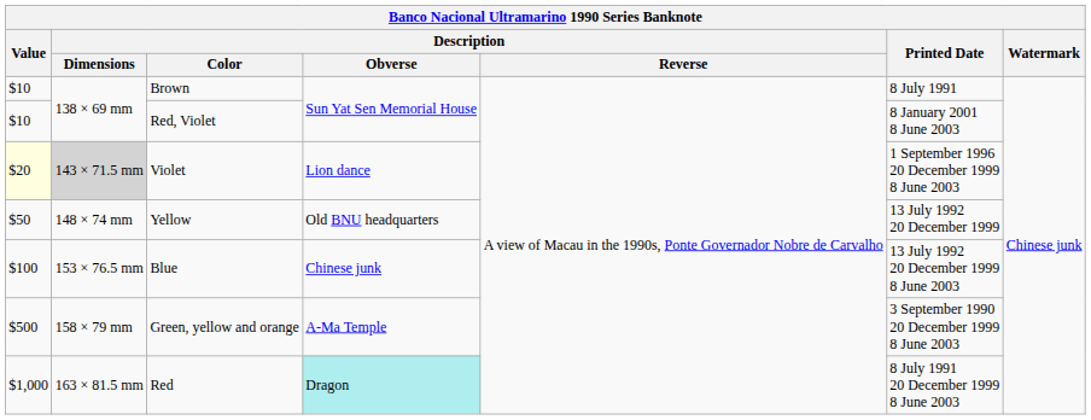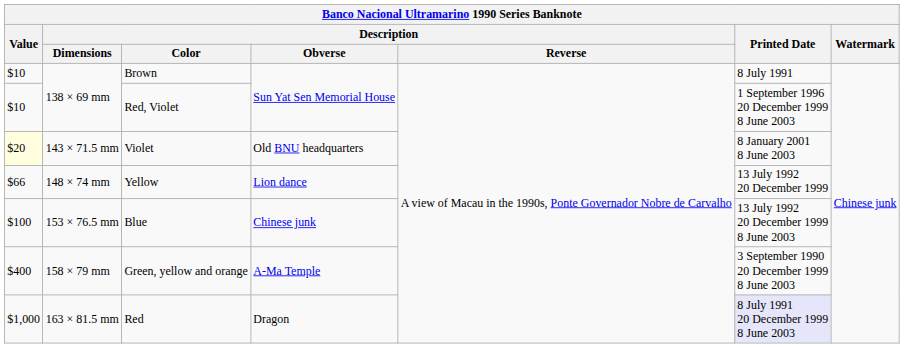 <table class="wikitable" style="font-size: 90%">
 <tr>
 <th colspan="9"><a href='#'>Banco Nacional Ultramarino</a> 1990 Series Banknote</th>
 </tr>
 <tr>
 <th ! rowspan="2">Value</th>
 <th colspan="4">Description</th>
 <th rowspan="2">Printed Date</th>
 <th rowspan="2">Watermark</th>
 </tr>
 <tr>
 <th>Dimensions</th>
 <th>Color</th>
 <th>Obverse</th>
 <th>Reverse</th>
 </tr>
 <tr>
 <td>$10</td>
 <td rowspan="2">138 × 69 mm</td>
 <td>Brown</td>
 <td rowspan="2"><a href='#'>Sun Yat Sen Memorial House</a></td>
 <td rowspan="7">A view of Macau in the 1990s, <a href='#'>Ponte Governador Nobre de Carvalho</a></td>
 <td>8 July 1991</td>
 <td rowspan="7"><a href='#'>Chinese junk</a></td>
 </tr>
 <tr>
 <td>$10</td>
 <td>Red, Violet</td>
+<td>1 September 1996<br>20 December 1999<br>8 June 2003</td>
+</tr>
+<tr>
+<td style="background: lightyellow;">$20</td>
+<td>143 × 71.5 mm</td>
+<td>Violet</td>
+<td>Old <a href='#'>BNU</a> headquarters</td>
 <td>8 January 2001<br>8 June 2003</td>
 </tr>
 <tr>
-<td style="background: lightyellow;">$20</td>
-<td style="background: lightgrey;">143 × 71.5 mm</td>
-<td>Violet</td>
-<td><a href='#'>Lion dance</a></td>
-<td>1 September 1996<br>20 December 1999<br>8 June 2003</td>
-</tr>
-<tr>
-<td>$50</td>
+<td>$66</td>
 <td>148 × 74 mm</td>
 <td>Yellow</td>
-<td>Old <a href='#'>BNU</a> headquarters</td>
+<td><a href='#'>Lion dance</a></td>
 <td>13 July 1992<br>20 December 1999</td>
 </tr>
 <tr>
 <td>$100</td>
 <td>153 × 76.5 mm</td>
 <td>Blue</td>
 <td><a href='#'>Chinese junk</a></td>
 <td>13 July 1992<br>20 December 1999<br>8 June 2003</td>
 </tr>
 <tr>
-<td>$500</td>
+<td>$400</td>
 <td>158 × 79 mm</td>
 <td>Green, yellow and orange</td>
 <td><a href='#'>A-Ma Temple</a></td>
 <td>3 September 1990<br> 20 December 1999<br> 8 June 2003</td>
 </tr>
 <tr>
 <td>$1,000</td>
 <td>163 × 81.5 mm</td>
 <td>Red</td>
-<td style="background: paleturquoise;">Dragon</td>
-<td>8 July 1991<br> 20 December 1999<br> 8 June 2003</td>
+<td>Dragon</td>
+<td style="background: lavender;">8 July 1991<br> 20 December 1999<br> 8 June 2003</td>
 </tr>
 </table>
